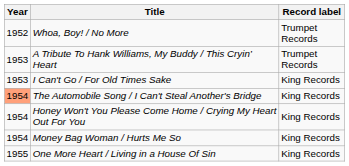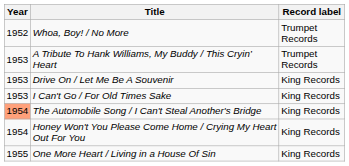 <table class="wikitable">
 <tr>
 <th width="30">Year</th>
 <th width="400">Title</th>
 <th width="100">Record label</th>
 </tr>
 <tr --->
 <td>1952</td>
 <td><em>Whoa, Boy! / No More</em></td>
 <td>Trumpet Records</td>
 </tr>
 <tr --->
 <td>1953</td>
 <td><em>A Tribute To Hank Williams, My Buddy / This Cryin’ Heart</em></td>
 <td>Trumpet Records</td>
 </tr>
 <tr --->
 <td>1953</td>
+<td><em>Drive On / Let Me Be A Souvenir</em></td>
+<td>King Records</td>
+</tr>
+<tr --->
+<td>1953</td>
 <td><em>I Can't Go / For Old Times Sake</em></td>
 <td>King Records</td>
 </tr>
 <tr --->
 <td style="background: lightsalmon;">1954</td>
 <td><em>The Automobile Song / I Can't Steal Another's Bridge</em></td>
 <td>King Records</td>
 </tr>
 <tr --->
 <td>1954</td>
 <td><em>Honey Won't You Please Come Home / Crying My Heart Out For You</em></td>
 <td>King Records</td>
 </tr>
 <tr --->
-<td>1954</td>
-<td><em>Money Bag Woman / Hurts Me So</em></td>
-<td>King Records</td>
-</tr>
-<tr --->
 <td>1955</td>
 <td><em>One More Heart / Living in a House Of Sin</em></td>
 <td>King Records</td>
 </tr>
 </table>
